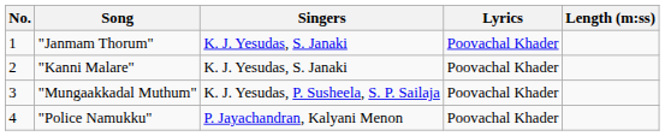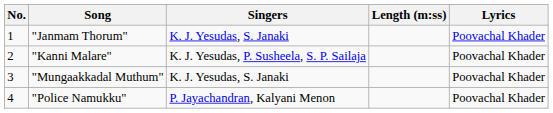 <table class="wikitable" style="font-size:95%;">
 <tr>
 <th>No.</th>
 <th>Song</th>
 <th>Singers</th>
+<th>Length (m:ss)</th>
 <th>Lyrics</th>
-<th>Length (m:ss)</th>
 </tr>
 <tr>
 <td>1</td>
 <td>"Janmam Thorum"</td>
 <td><a href='#'>K. J. Yesudas</a>, <a href='#'>S. Janaki</a></td>
+<td></td>
 <td><a href='#'>Poovachal Khader</a></td>
-<td></td>
 </tr>
 <tr>
 <td>2</td>
 <td>"Kanni Malare"</td>
-<td>K. J. Yesudas, S. Janaki</td>
+<td>K. J. Yesudas, <a href='#'>P. Susheela</a>, <a href='#'>S. P. Sailaja</a></td>
+<td></td>
 <td>Poovachal Khader</td>
-<td></td>
 </tr>
 <tr>
 <td>3</td>
 <td>"Mungaakkadal Muthum"</td>
-<td>K. J. Yesudas, <a href='#'>P. Susheela</a>, <a href='#'>S. P. Sailaja</a></td>
+<td>K. J. Yesudas, S. Janaki</td>
+<td></td>
 <td>Poovachal Khader</td>
-<td></td>
 </tr>
 <tr>
 <td>4</td>
 <td>"Police Namukku"</td>
 <td><a href='#'>P. Jayachandran</a>, Kalyani Menon</td>
+<td></td>
 <td>Poovachal Khader</td>
-<td></td>
 </tr>
 </table>
